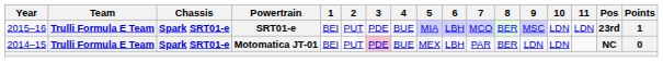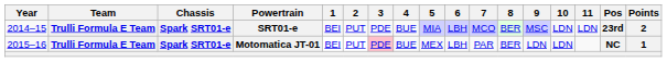 <table class="wikitable" style="text-align:center; font-size:85%">
 <tr>
 <th>Year</th>
 <th>Team</th>
 <th>Chassis</th>
 <th>Powertrain</th>
 <th>1</th>
 <th>2</th>
 <th>3</th>
 <th>4</th>
 <th>5</th>
 <th>6</th>
 <th>7</th>
 <th>8</th>
 <th>9</th>
 <th>10</th>
 <th>11</th>
 <th>Pos</th>
 <th>Points</th>
 </tr>
 <tr>
-<td nowrap><a href='#'>2015–16</a></td>
+<td nowrap><a href='#'>2014–15</a></td>
 <th nowrap><a href='#'>Trulli Formula E Team</a></th>
 <th nowrap><a href='#'>Spark</a> <a href='#'>SRT01-e</a></th>
 <th nowrap>SRT01-e</th>
 <td><a href='#'>BEI</a></td>
 <td><a href='#'>PUT</a></td>
 <td><a href='#'>PDE</a></td>
 <td><a href='#'>BUE</a></td>
 <td style="background:#CFCFFF;"><a href='#'>MIA</a><br></td>
 <td style="background:#CFCFFF;"><a href='#'>LBH</a><br></td>
 <td style="background:#CFCFFF;"><a href='#'>MCO</a><br></td>
 <td style="background:#DFFFDF;"><a href='#'>BER</a><br></td>
 <td style="background:#CFCFFF;"><a href='#'>MSC</a><br></td>
 <td><a href='#'>LDN</a></td>
 <td><a href='#'>LDN</a></td>
 <th>23rd</th>
-<th>1</th>
+<th>2</th>
 </tr>
 <tr>
-<td nowrap><a href='#'>2014–15</a></td>
+<td nowrap><a href='#'>2015–16</a></td>
 <th nowrap><a href='#'>Trulli Formula E Team</a></th>
 <th nowrap><a href='#'>Spark</a> <a href='#'>SRT01-e</a></th>
 <th nowrap>Motomatica JT-01</th>
 <td style="background:#FFFFFF;"><a href='#'>BEI</a><br></td>
 <td style="background:#FFFFFF;"><a href='#'>PUT</a><br></td>
 <td style="background: pink;"><a href='#'>PDE</a></td>
 <td><a href='#'>BUE</a></td>
 <td><a href='#'>MEX</a></td>
 <td><a href='#'>LBH</a></td>
 <td><a href='#'>PAR</a></td>
 <td><a href='#'>BER</a></td>
 <td><a href='#'>LDN</a></td>
 <td><a href='#'>LDN</a></td>
 <td></td>
 <th>NC</th>
-<th>0</th>
+<th>1</th>
 </tr>
 <tr>
 <th colspan="17"></th>
 </tr>
 </table>
